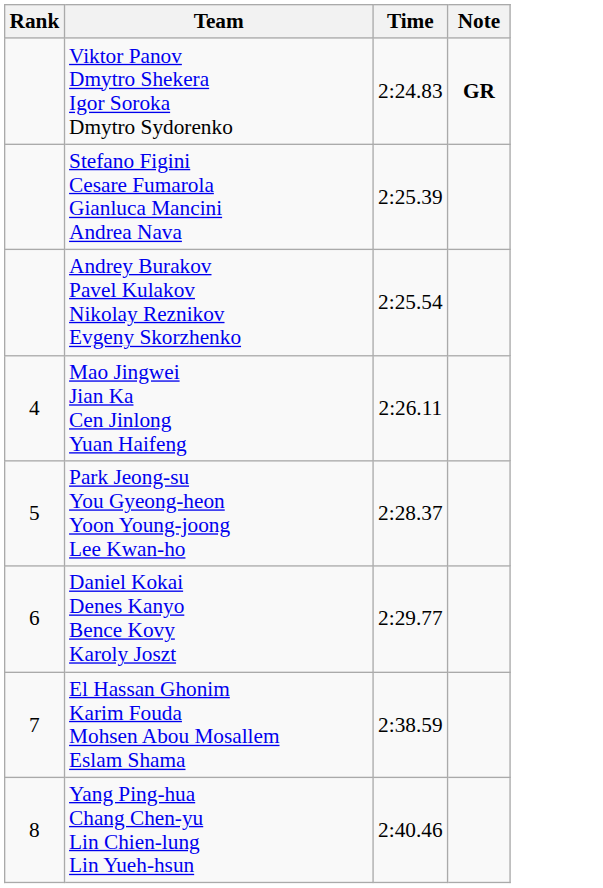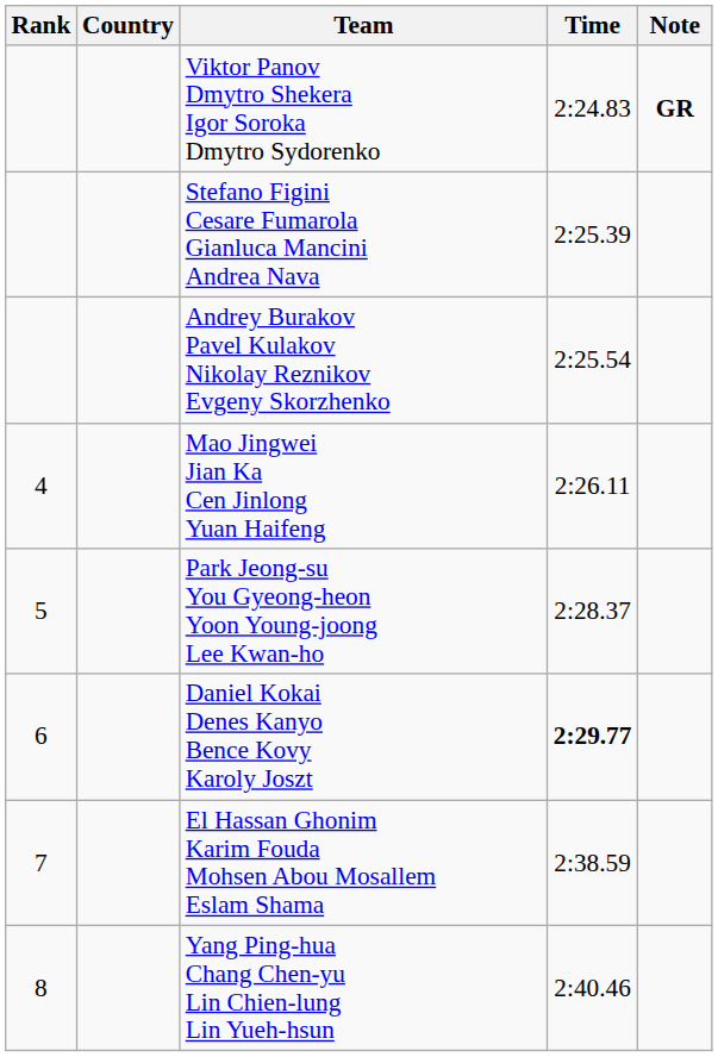 <table class="wikitable sortable" style="text-align:center">
 <tr>
 <th width=25>Rank</th>
+<th>Country</th>
 <th width=225>Team</th>
 <th width=40>Time</th>
 <th width=40>Note</th>
 </tr>
 <tr>
 <td></td>
+<td align=left></td>
 <td align=left><a href='#'>Viktor Panov</a><br><a href='#'>Dmytro Shekera</a><br><a href='#'>Igor Soroka</a><br>Dmytro Sydorenko</td>
 <td>2:24.83</td>
 <td><strong>GR</strong></td>
 </tr>
 <tr>
 <td></td>
+<td align=left></td>
 <td align=left><a href='#'>Stefano Figini</a><br><a href='#'>Cesare Fumarola</a><br><a href='#'>Gianluca Mancini</a><br><a href='#'>Andrea Nava</a></td>
 <td>2:25.39</td>
 <td></td>
 </tr>
 <tr>
 <td></td>
+<td align=left></td>
 <td align=left><a href='#'>Andrey Burakov</a><br><a href='#'>Pavel Kulakov</a><br><a href='#'>Nikolay Reznikov</a><br><a href='#'>Evgeny Skorzhenko</a></td>
 <td>2:25.54</td>
 <td></td>
 </tr>
 <tr>
 <td>4</td>
+<td align=left></td>
 <td align=left><a href='#'>Mao Jingwei</a><br><a href='#'>Jian Ka</a><br><a href='#'>Cen Jinlong</a><br><a href='#'>Yuan Haifeng</a></td>
 <td>2:26.11</td>
 <td></td>
 </tr>
 <tr>
 <td>5</td>
+<td align=left></td>
 <td align=left><a href='#'>Park Jeong-su</a><br><a href='#'>You Gyeong-heon</a><br><a href='#'>Yoon Young-joong</a><br><a href='#'>Lee Kwan-ho</a></td>
 <td>2:28.37</td>
 <td></td>
 </tr>
 <tr>
 <td>6</td>
+<td align=left></td>
 <td align=left><a href='#'>Daniel Kokai</a><br><a href='#'>Denes Kanyo</a><br><a href='#'>Bence Kovy</a><br><a href='#'>Karoly Joszt</a></td>
-<td>2:29.77</td>
+<td><strong>2:29.77</strong></td>
 <td></td>
 </tr>
 <tr>
 <td>7</td>
+<td align=left></td>
 <td align=left><a href='#'>El Hassan Ghonim</a><br><a href='#'>Karim Fouda</a><br><a href='#'>Mohsen Abou Mosallem</a><br><a href='#'>Eslam Shama</a></td>
 <td>2:38.59</td>
 <td></td>
 </tr>
 <tr>
 <td>8</td>
+<td align=left></td>
 <td align=left><a href='#'>Yang Ping-hua</a><br><a href='#'>Chang Chen-yu</a><br><a href='#'>Lin Chien-lung</a><br><a href='#'>Lin Yueh-hsun</a></td>
 <td>2:40.46</td>
 <td></td>
 </tr>
 </table>
